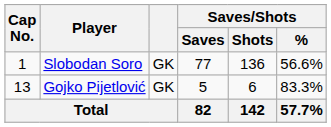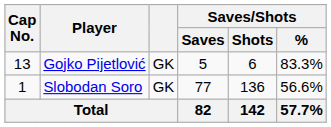 <table class="wikitable sortable" style="text-align: center; font-size: 85%; margin-left: 1em;">
 <tr>
 <th rowspan="2">Cap<br>No.</th>
 <th rowspan="2">Player</th>
 <th rowspan="2"></th>
 <th colspan="3">Saves/Shots</th>
 </tr>
 <tr>
 <th>Saves</th>
 <th>Shots</th>
 <th>%</th>
 </tr>
 <tr>
+<td>13</td>
+<td style="text-align: left;" data-sort-value="Pijetlović, Gojko"><a href='#'>Gojko Pijetlović</a></td>
+<td>GK</td>
+<td>5</td>
+<td>6</td>
+<td>83.3%</td>
+</tr>
+<tr>
 <td>1</td>
 <td style="text-align: left;" data-sort-value="Soro, Slobodan"><a href='#'>Slobodan Soro</a></td>
 <td>GK</td>
 <td>77</td>
 <td>136</td>
 <td>56.6%</td>
 </tr>
 <tr>
-<td>13</td>
-<td style="text-align: left;" data-sort-value="Pijetlović, Gojko"><a href='#'>Gojko Pijetlović</a></td>
-<td>GK</td>
-<td>5</td>
-<td>6</td>
-<td>83.3%</td>
-</tr>
-<tr>
 <th colspan="3">Total</th>
 <th>82</th>
 <th>142</th>
 <th>57.7%</th>
 </tr>
 </table>
